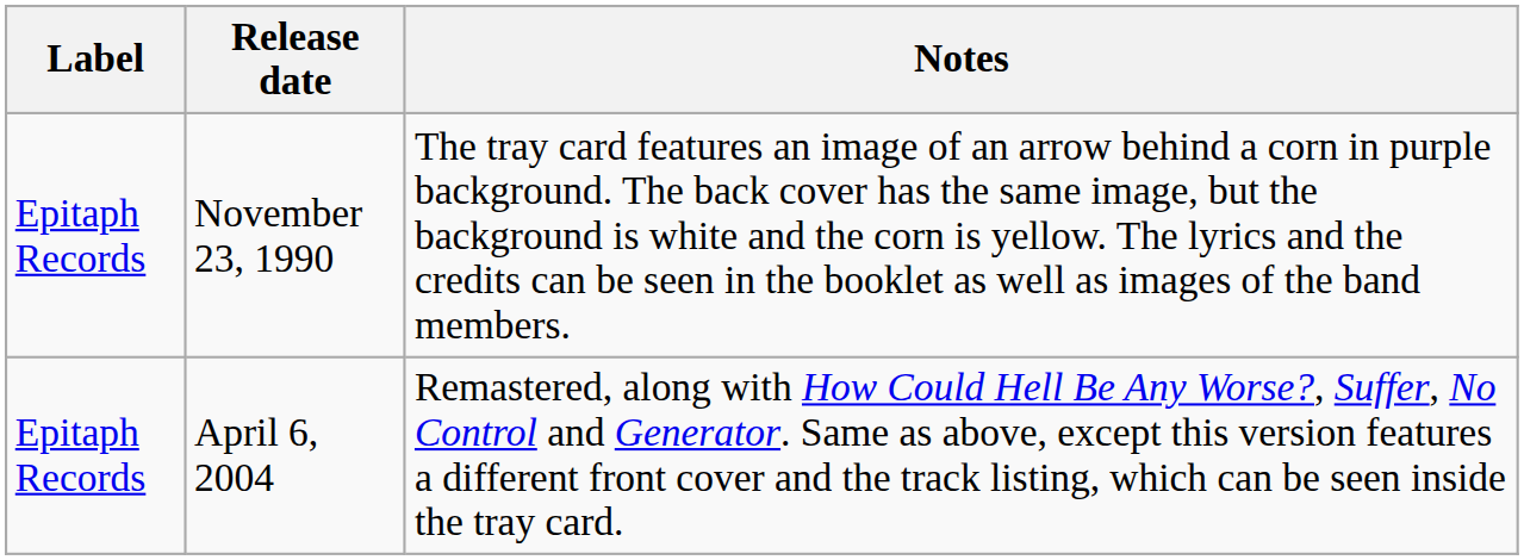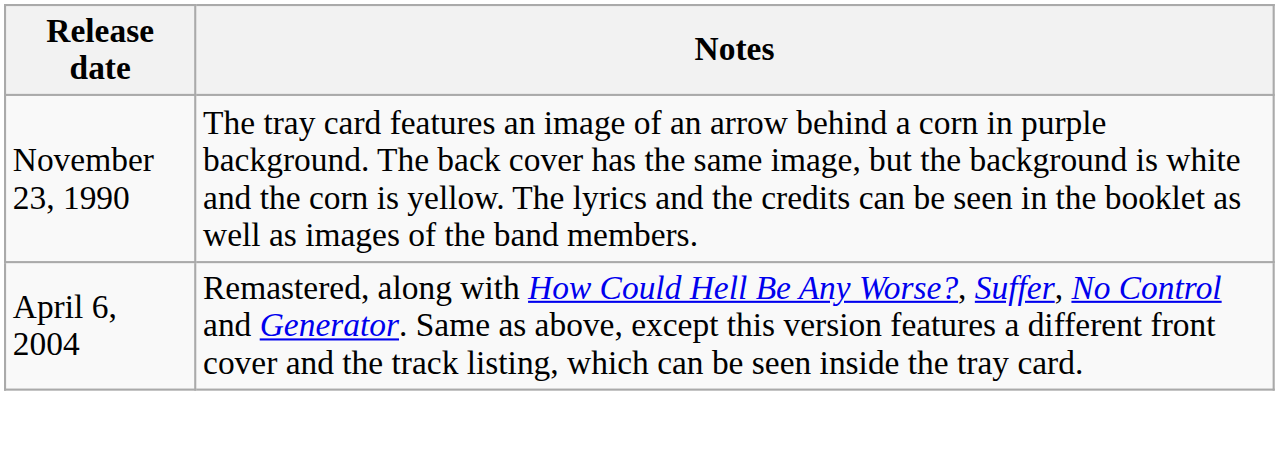 <table class="wikitable">
 <tr>
-<th>Label</th>
 <th>Release date</th>
 <th>Notes</th>
 </tr>
 <tr>
-<td><a href='#'>Epitaph Records</a></td>
 <td>November 23, 1990</td>
 <td>The tray card features an image of an arrow behind a corn in purple background. The back cover has the same image, but the background is white and the corn is yellow. The lyrics and the credits can be seen in the booklet as well as images of the band members.</td>
 </tr>
 <tr>
-<td><a href='#'>Epitaph Records</a></td>
 <td>April 6, 2004</td>
 <td>Remastered, along with <em><a href='#'>How Could Hell Be Any Worse?</a></em>, <em><a href='#'>Suffer</a></em>, <em><a href='#'>No Control</a></em> and <em><a href='#'>Generator</a></em>. Same as above, except this version features a different front cover and the track listing, which can be seen inside the tray card.</td>
 </tr>
 </table>
